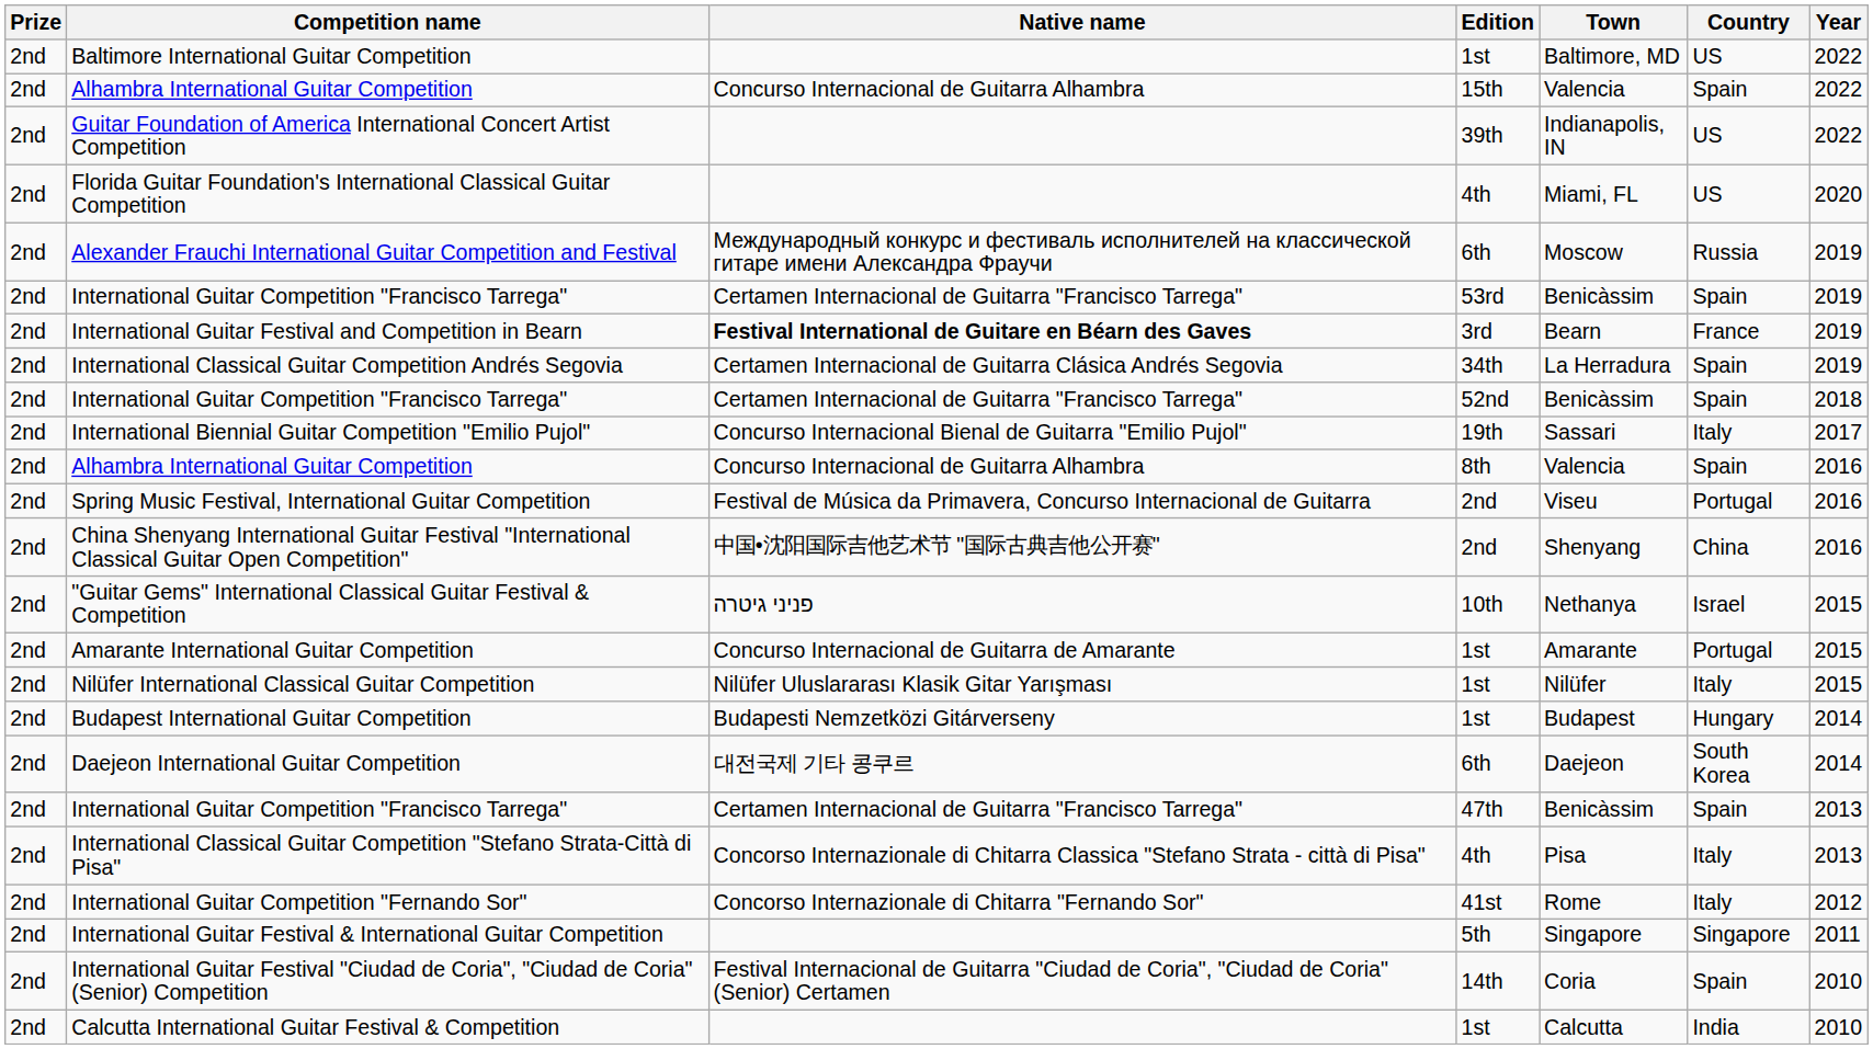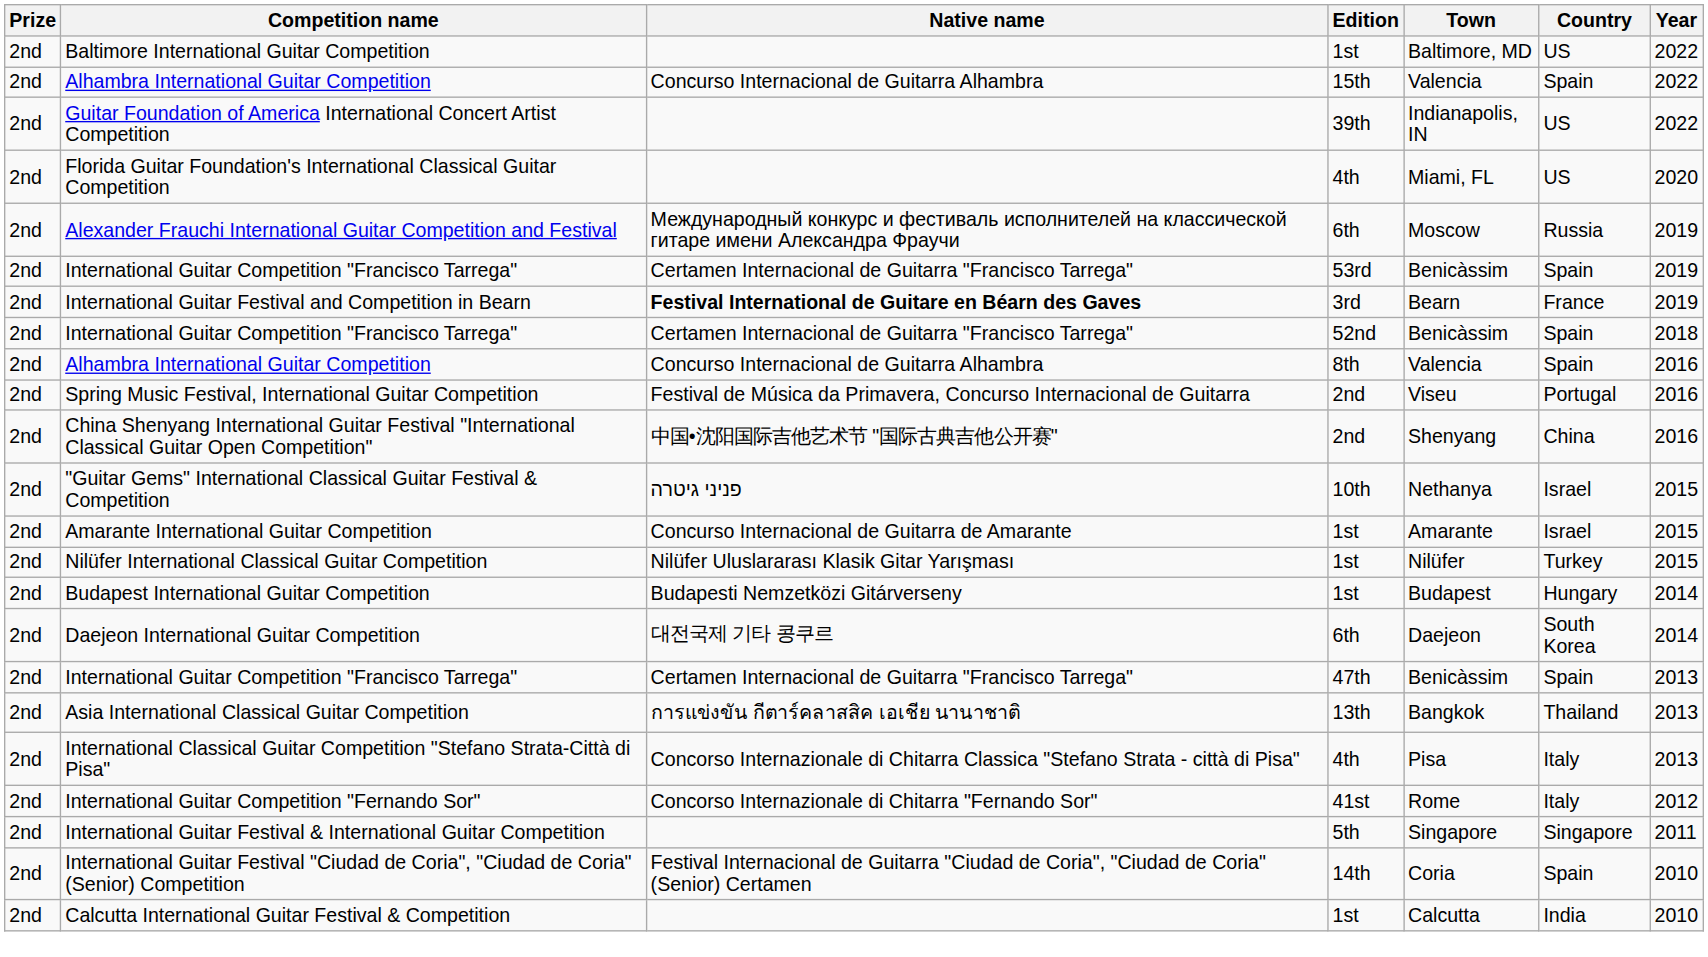 <table class="wikitable sortable" style="font-size: 90%;">
 <tr>
 <th class="unsortable">Prize</th>
 <th>Competition name</th>
 <th>Native name</th>
 <th>Edition</th>
 <th>Town</th>
 <th>Country</th>
 <th>Year</th>
 </tr>
 <tr>
 <td>2nd</td>
 <td>Baltimore International Guitar Competition</td>
 <td></td>
 <td>1st</td>
 <td>Baltimore, MD</td>
 <td>US</td>
 <td>2022</td>
 </tr>
 <tr>
 <td>2nd</td>
 <td><a href='#'>Alhambra International Guitar Competition</a></td>
 <td>Concurso Internacional de Guitarra Alhambra</td>
 <td>15th</td>
 <td>Valencia</td>
 <td>Spain</td>
 <td>2022</td>
 </tr>
 <tr>
 <td>2nd</td>
 <td><a href='#'>Guitar Foundation of America</a> International Concert Artist Competition</td>
 <td></td>
 <td>39th</td>
 <td>Indianapolis, IN</td>
 <td>US</td>
 <td>2022</td>
 </tr>
 <tr>
 <td>2nd</td>
 <td>Florida Guitar Foundation's International Classical Guitar Competition</td>
 <td></td>
 <td>4th</td>
 <td>Miami, FL</td>
 <td>US</td>
 <td>2020</td>
 </tr>
 <tr>
 <td>2nd</td>
 <td><a href='#'>Alexander Frauchi International Guitar Competition and Festival</a></td>
 <td>Международный конкурс и фестиваль исполнителей на классической гитаре имени Александра Фраучи</td>
 <td>6th</td>
 <td>Moscow</td>
 <td>Russia</td>
 <td>2019</td>
 </tr>
 <tr>
 <td>2nd</td>
 <td>International Guitar Competition "Francisco Tarrega"</td>
 <td>Certamen Internacional de Guitarra "Francisco Tarrega"</td>
 <td>53rd</td>
 <td>Benicàssim</td>
 <td>Spain</td>
 <td>2019</td>
 </tr>
 <tr>
 <td>2nd</td>
 <td>International Guitar Festival and Competition in Bearn</td>
 <td><strong>Festival International de Guitare en Béarn des Gaves</strong></td>
 <td>3rd</td>
 <td>Bearn</td>
 <td>France</td>
 <td>2019</td>
 </tr>
 <tr>
 <td>2nd</td>
-<td>International Classical Guitar Competition Andrés Segovia</td>
-<td>Certamen Internacional de Guitarra Clásica Andrés Segovia</td>
-<td>34th</td>
-<td>La Herradura</td>
-<td>Spain</td>
-<td>2019</td>
-</tr>
-<tr>
-<td>2nd</td>
 <td>International Guitar Competition "Francisco Tarrega"</td>
 <td>Certamen Internacional de Guitarra "Francisco Tarrega"</td>
 <td>52nd</td>
 <td>Benicàssim</td>
 <td>Spain</td>
 <td>2018</td>
-</tr>
-<tr>
-<td>2nd</td>
-<td>International Biennial Guitar Competition "Emilio Pujol"</td>
-<td>Concurso Internacional Bienal de Guitarra "Emilio Pujol"</td>
-<td>19th</td>
-<td>Sassari</td>
-<td>Italy</td>
-<td>2017</td>
 </tr>
 <tr>
 <td>2nd</td>
 <td><a href='#'>Alhambra International Guitar Competition</a></td>
 <td>Concurso Internacional de Guitarra Alhambra</td>
 <td>8th</td>
 <td>Valencia</td>
 <td>Spain</td>
 <td>2016</td>
 </tr>
 <tr>
 <td>2nd</td>
 <td>Spring Music Festival, International Guitar Competition</td>
 <td>Festival de Música da Primavera, Concurso Internacional de Guitarra</td>
 <td>2nd</td>
 <td>Viseu</td>
 <td>Portugal</td>
 <td>2016</td>
 </tr>
 <tr>
 <td>2nd</td>
 <td>China Shenyang International Guitar Festival "International Classical Guitar Open Competition"</td>
 <td>中国•沈阳国际吉他艺术节 "国际古典吉他公开赛"</td>
 <td>2nd</td>
 <td>Shenyang</td>
 <td>China</td>
 <td>2016</td>
 </tr>
 <tr>
 <td>2nd</td>
 <td>"Guitar Gems" International Classical Guitar Festival & Competition</td>
 <td>פניני גיטרה</td>
 <td>10th</td>
 <td>Nethanya</td>
 <td>Israel</td>
 <td>2015</td>
 </tr>
 <tr>
 <td>2nd</td>
 <td>Amarante International Guitar Competition</td>
 <td>Concurso Internacional de Guitarra de Amarante</td>
 <td>1st</td>
 <td>Amarante</td>
-<td>Portugal</td>
+<td>Israel</td>
 <td>2015</td>
 </tr>
 <tr>
 <td>2nd</td>
 <td>Nilüfer International Classical Guitar Competition</td>
 <td>Nilüfer Uluslararası Klasik Gitar Yarışması</td>
 <td>1st</td>
 <td>Nilüfer</td>
-<td>Italy</td>
+<td>Turkey</td>
 <td>2015</td>
 </tr>
 <tr>
 <td>2nd</td>
 <td>Budapest International Guitar Competition</td>
 <td>Budapesti Nemzetközi Gitárverseny</td>
 <td>1st</td>
 <td>Budapest</td>
 <td>Hungary</td>
 <td>2014</td>
 </tr>
 <tr>
 <td>2nd</td>
 <td>Daejeon International Guitar Competition</td>
 <td>대전국제 기타 콩쿠르</td>
 <td>6th</td>
 <td>Daejeon</td>
 <td>South Korea</td>
 <td>2014</td>
 </tr>
 <tr>
 <td>2nd</td>
 <td>International Guitar Competition "Francisco Tarrega"</td>
 <td>Certamen Internacional de Guitarra "Francisco Tarrega"</td>
 <td>47th</td>
 <td>Benicàssim</td>
 <td>Spain</td>
+<td>2013</td>
+</tr>
+<tr>
+<td>2nd</td>
+<td>Asia International Classical Guitar Competition</td>
+<td>การแข่งขัน กีตาร์คลาสสิค เอเชีย นานาชาติ</td>
+<td>13th</td>
+<td>Bangkok</td>
+<td>Thailand</td>
 <td>2013</td>
 </tr>
 <tr>
 <td>2nd</td>
 <td>International Classical Guitar Competition "Stefano Strata-Città di Pisa"</td>
 <td>Concorso Internazionale di Chitarra Classica "Stefano Strata - città di Pisa"</td>
 <td>4th</td>
 <td>Pisa</td>
 <td>Italy</td>
 <td>2013</td>
 </tr>
 <tr>
 <td>2nd</td>
 <td>International Guitar Competition "Fernando Sor"</td>
 <td>Concorso Internazionale di Chitarra "Fernando Sor"</td>
 <td>41st</td>
 <td>Rome</td>
 <td>Italy</td>
 <td>2012</td>
 </tr>
 <tr>
 <td>2nd</td>
 <td>International Guitar Festival & International Guitar Competition</td>
 <td></td>
 <td>5th</td>
 <td>Singapore</td>
 <td>Singapore</td>
 <td>2011</td>
 </tr>
 <tr>
 <td>2nd</td>
 <td>International Guitar Festival "Ciudad de Coria", "Ciudad de Coria" (Senior) Competition</td>
 <td>Festival Internacional de Guitarra "Ciudad de Coria", "Ciudad de Coria" (Senior) Certamen</td>
 <td>14th</td>
 <td>Coria</td>
 <td>Spain</td>
 <td>2010</td>
 </tr>
 <tr>
 <td>2nd</td>
 <td>Calcutta International Guitar Festival & Competition</td>
 <td></td>
 <td>1st</td>
 <td>Calcutta</td>
 <td>India</td>
 <td>2010</td>
 </tr>
 </table>
